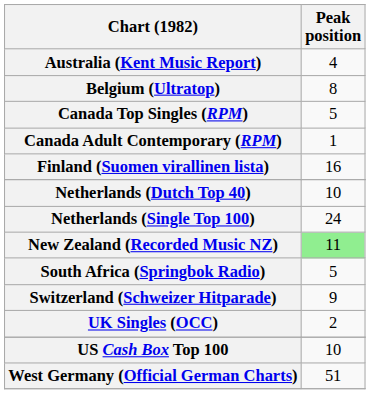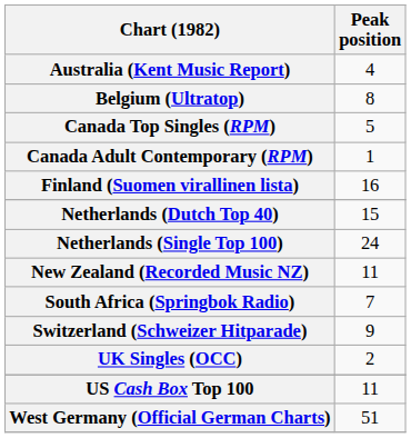 <table class="wikitable sortable plainrowheaders">
 <tr>
 <th scope="col">Chart (1982)</th>
 <th scope="col">Peak<br>position</th>
 </tr>
 <tr>
 <th scope="row">Australia (<a href='#'>Kent Music Report</a>)</th>
 <td style="text-align:center;">4</td>
 </tr>
 <tr>
 <th scope="row">Belgium (<a href='#'>Ultratop</a>)</th>
 <td style="text-align:center;">8</td>
 </tr>
 <tr>
 <th scope="row">Canada Top Singles (<em><a href='#'>RPM</a></em>)</th>
 <td style="text-align:center;">5</td>
 </tr>
 <tr>
 <th scope="row">Canada Adult Contemporary (<em><a href='#'>RPM</a></em>)</th>
 <td style="text-align:center;">1</td>
 </tr>
 <tr>
 <th scope="row">Finland (<a href='#'>Suomen virallinen lista</a>)</th>
 <td style="text-align:center;">16</td>
 </tr>
 <tr>
 </tr>
 <tr>
 <th scope="row">Netherlands (<a href='#'>Dutch Top 40</a>)</th>
-<td style="text-align:center;">10</td>
+<td style="text-align:center;">15</td>
 </tr>
 <tr>
 <th scope="row">Netherlands (<a href='#'>Single Top 100</a>)</th>
 <td style="text-align:center;">24</td>
 </tr>
 <tr>
 <th scope="row">New Zealand (<a href='#'>Recorded Music NZ</a>)</th>
-<td style="background: lightgreen; text-align:center;">11</td>
+<td style="text-align:center;">11</td>
 </tr>
 <tr>
 <th scope="row">South Africa (<a href='#'>Springbok Radio</a>)</th>
-<td style="text-align:center;">5</td>
+<td style="text-align:center;">7</td>
 </tr>
 <tr>
 <th scope="row">Switzerland (<a href='#'>Schweizer Hitparade</a>)</th>
 <td style="text-align:center;">9</td>
 </tr>
 <tr>
 <th scope="row"><a href='#'>UK Singles</a> (<a href='#'>OCC</a>)</th>
 <td style="text-align:center;">2</td>
 </tr>
 <tr>
 </tr>
 <tr>
 </tr>
 <tr>
 <th scope="row">US <em><a href='#'>Cash Box</a></em> Top 100</th>
-<td style="text-align:center;">10</td>
+<td style="text-align:center;">11</td>
 </tr>
 <tr>
 <th scope="row">West Germany (<a href='#'>Official German Charts</a>)</th>
 <td style="text-align:center;">51</td>
 </tr>
 <tr>
 </tr>
 </table>
